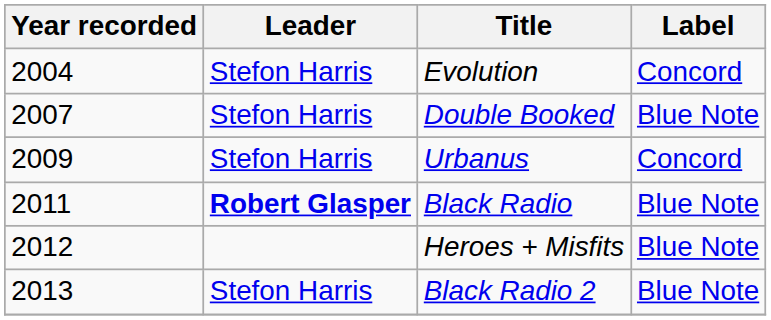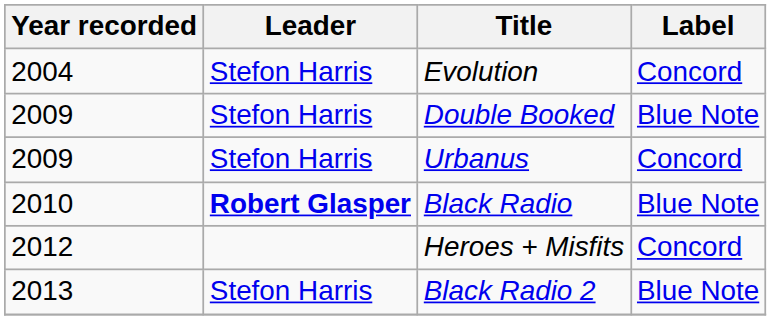 <table class="wikitable sortable">
 <tr>
 <th>Year recorded</th>
 <th>Leader</th>
 <th>Title</th>
 <th>Label</th>
 </tr>
 <tr>
 <td>2004</td>
 <td><a href='#'>Stefon Harris</a></td>
 <td><em>Evolution</em></td>
 <td><a href='#'>Concord</a></td>
 </tr>
 <tr>
-<td>2007</td>
+<td>2009</td>
 <td><a href='#'>Stefon Harris</a></td>
 <td><a href='#'><em>Double Booked</em></a></td>
 <td><a href='#'>Blue Note</a></td>
 </tr>
 <tr>
 <td>2009</td>
 <td><a href='#'>Stefon Harris</a></td>
 <td><a href='#'><em>Urbanus</em></a></td>
 <td><a href='#'>Concord</a></td>
 </tr>
 <tr>
-<td>2011</td>
+<td>2010</td>
 <td><strong><a href='#'>Robert Glasper</a></strong></td>
 <td><em><a href='#'>Black Radio</a></em></td>
 <td><a href='#'>Blue Note</a></td>
 </tr>
 <tr>
 <td>2012</td>
 <td></td>
 <td><em>Heroes + Misfits</em></td>
-<td><a href='#'>Blue Note</a></td>
+<td><a href='#'>Concord</a></td>
 </tr>
 <tr>
 <td>2013</td>
 <td><a href='#'>Stefon Harris</a></td>
 <td><em><a href='#'>Black Radio 2</a></em></td>
 <td><a href='#'>Blue Note</a></td>
 </tr>
 <tr>
 </tr>
 </table>
